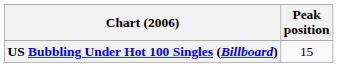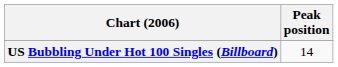 <table class="wikitable sortable plainrowheaders">
 <tr>
 <th>Chart (2006)</th>
 <th>Peak<br>position</th>
 </tr>
 <tr>
 </tr>
 <tr>
 </tr>
 <tr>
 <th scope="row">US <a href='#'>Bubbling Under Hot 100 Singles</a> (<em><a href='#'>Billboard</a></em>)</th>
-<td style="text-align:center;">15</td>
+<td style="text-align:center;">14</td>
 </tr>
 </table>
